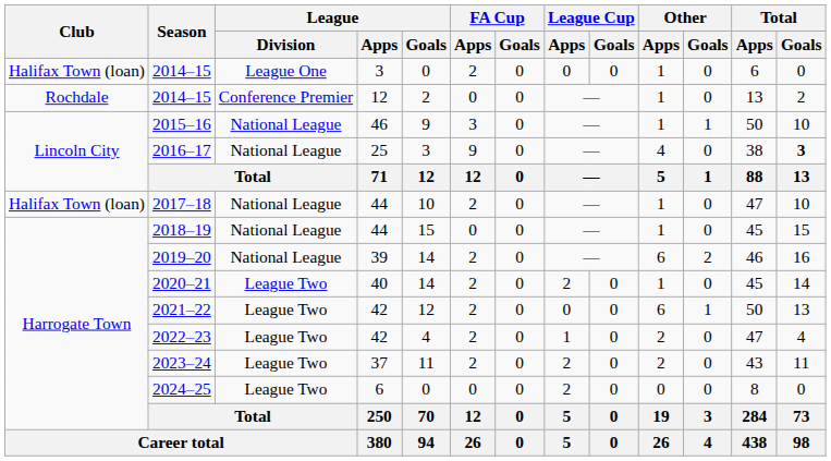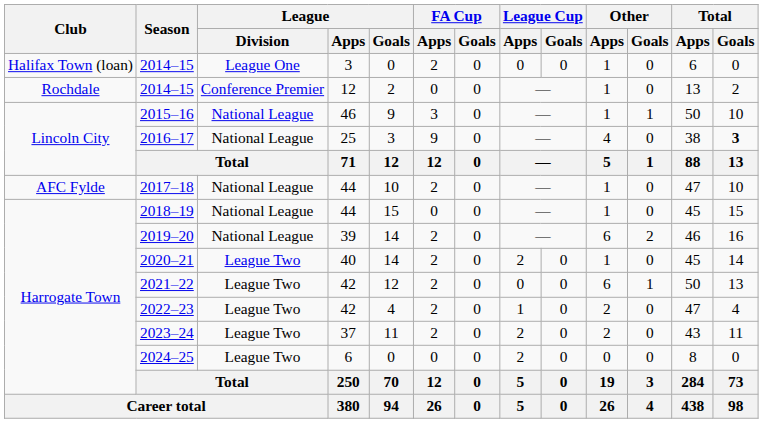 <table class="wikitable" style="text-align:center">
 <tr>
 <th rowspan="2">Club</th>
 <th rowspan="2">Season</th>
 <th colspan="3">League</th>
 <th colspan="2"><a href='#'>FA Cup</a></th>
 <th colspan="2"><a href='#'>League Cup</a></th>
 <th colspan="2">Other</th>
 <th colspan="2">Total</th>
 </tr>
 <tr>
 <th>Division</th>
 <th>Apps</th>
 <th>Goals</th>
 <th>Apps</th>
 <th>Goals</th>
 <th>Apps</th>
 <th>Goals</th>
 <th>Apps</th>
 <th>Goals</th>
 <th>Apps</th>
 <th>Goals</th>
 </tr>
 <tr>
 <td><a href='#'>Halifax Town</a> (loan)</td>
 <td><a href='#'>2014–15</a></td>
 <td><a href='#'>League One</a></td>
 <td>3</td>
 <td>0</td>
 <td>2</td>
 <td>0</td>
 <td>0</td>
 <td>0</td>
 <td>1</td>
 <td>0</td>
 <td>6</td>
 <td>0</td>
 </tr>
 <tr>
 <td><a href='#'>Rochdale</a></td>
 <td><a href='#'>2014–15</a></td>
 <td><a href='#'>Conference Premier</a></td>
 <td>12</td>
 <td>2</td>
 <td>0</td>
 <td>0</td>
 <td colspan="2">—</td>
 <td>1</td>
 <td>0</td>
 <td>13</td>
 <td>2</td>
 </tr>
 <tr>
 <td rowspan="3"><a href='#'>Lincoln City</a></td>
 <td><a href='#'>2015–16</a></td>
 <td><a href='#'>National League</a></td>
 <td>46</td>
 <td>9</td>
 <td>3</td>
 <td>0</td>
 <td colspan="2">—</td>
 <td>1</td>
 <td>1</td>
 <td>50</td>
 <td>10</td>
 </tr>
 <tr>
 <td><a href='#'>2016–17</a></td>
 <td>National League</td>
 <td>25</td>
 <td>3</td>
 <td>9</td>
 <td>0</td>
 <td colspan="2">—</td>
 <td>4</td>
 <td>0</td>
 <td>38</td>
 <td><strong>3</strong></td>
 </tr>
 <tr>
 <th colspan="2">Total</th>
 <th>71</th>
 <th>12</th>
 <th>12</th>
 <th>0</th>
 <th colspan="2">—</th>
 <th>5</th>
 <th>1</th>
 <th>88</th>
 <th>13</th>
 </tr>
 <tr>
-<td><a href='#'>Halifax Town</a> (loan)</td>
+<td><a href='#'>AFC Fylde</a></td>
 <td><a href='#'>2017–18</a></td>
 <td>National League</td>
 <td>44</td>
 <td>10</td>
 <td>2</td>
 <td>0</td>
 <td colspan="2">—</td>
 <td>1</td>
 <td>0</td>
 <td>47</td>
 <td>10</td>
 </tr>
 <tr>
 <td rowspan="8"><a href='#'>Harrogate Town</a></td>
 <td><a href='#'>2018–19</a></td>
 <td>National League</td>
 <td>44</td>
 <td>15</td>
 <td>0</td>
 <td>0</td>
 <td colspan=2>—</td>
 <td>1</td>
 <td>0</td>
 <td>45</td>
 <td>15</td>
 </tr>
 <tr>
 <td><a href='#'>2019–20</a></td>
 <td>National League</td>
 <td>39</td>
 <td>14</td>
 <td>2</td>
 <td>0</td>
 <td colspan=2>—</td>
 <td>6</td>
 <td>2</td>
 <td>46</td>
 <td>16</td>
 </tr>
 <tr>
 <td><a href='#'>2020–21</a></td>
 <td><a href='#'>League Two</a></td>
 <td>40</td>
 <td>14</td>
 <td>2</td>
 <td>0</td>
 <td>2</td>
 <td>0</td>
 <td>1</td>
 <td>0</td>
 <td>45</td>
 <td>14</td>
 </tr>
 <tr>
 <td><a href='#'>2021–22</a></td>
 <td>League Two</td>
 <td>42</td>
 <td>12</td>
 <td>2</td>
 <td>0</td>
 <td>0</td>
 <td>0</td>
 <td>6</td>
 <td>1</td>
 <td>50</td>
 <td>13</td>
 </tr>
 <tr>
 <td><a href='#'>2022–23</a></td>
 <td>League Two</td>
 <td>42</td>
 <td>4</td>
 <td>2</td>
 <td>0</td>
 <td>1</td>
 <td>0</td>
 <td>2</td>
 <td>0</td>
 <td>47</td>
 <td>4</td>
 </tr>
 <tr>
 <td><a href='#'>2023–24</a></td>
 <td>League Two</td>
 <td>37</td>
 <td>11</td>
 <td>2</td>
 <td>0</td>
 <td>2</td>
 <td>0</td>
 <td>2</td>
 <td>0</td>
 <td>43</td>
 <td>11</td>
 </tr>
 <tr>
 <td><a href='#'>2024–25</a></td>
 <td>League Two</td>
 <td>6</td>
 <td>0</td>
 <td>0</td>
 <td>0</td>
 <td>2</td>
 <td>0</td>
 <td>0</td>
 <td>0</td>
 <td>8</td>
 <td>0</td>
 </tr>
 <tr>
 <th colspan="2">Total</th>
 <th>250</th>
 <th>70</th>
 <th>12</th>
 <th>0</th>
 <th>5</th>
 <th>0</th>
 <th>19</th>
 <th>3</th>
 <th>284</th>
 <th>73</th>
 </tr>
 <tr>
 <th colspan="3">Career total</th>
 <th>380</th>
 <th>94</th>
 <th>26</th>
 <th>0</th>
 <th>5</th>
 <th>0</th>
 <th>26</th>
 <th>4</th>
 <th>438</th>
 <th>98</th>
 </tr>
 </table>
